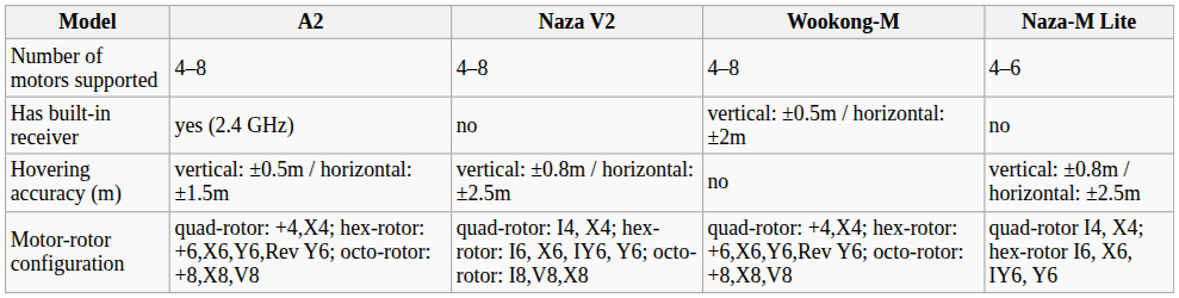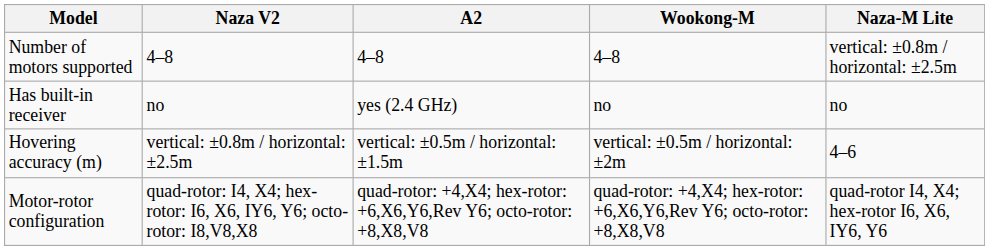 <table class="wikitable sortable" style="width: 100%; margin-right: 0;">
 <tr>
 <th>Model</th>
+<th>Naza V2</th>
 <th>A2</th>
-<th>Naza V2</th>
 <th>Wookong-M</th>
 <th>Naza-M Lite</th>
 </tr>
 <tr>
 <td>Number of motors supported</td>
 <td>4–8</td>
 <td>4–8</td>
 <td>4–8</td>
-<td>4–6</td>
+<td>vertical: ±0.8m / horizontal: ±2.5m</td>
 </tr>
 <tr>
 <td>Has built-in receiver</td>
+<td>no</td>
 <td>yes (2.4 GHz)</td>
 <td>no</td>
-<td>vertical: ±0.5m / horizontal: ±2m</td>
 <td>no</td>
 </tr>
 <tr>
 <td>Hovering accuracy (m)</td>
+<td>vertical: ±0.8m / horizontal: ±2.5m</td>
 <td>vertical: ±0.5m / horizontal: ±1.5m</td>
-<td>vertical: ±0.8m / horizontal: ±2.5m</td>
-<td>no</td>
-<td>vertical: ±0.8m / horizontal: ±2.5m</td>
+<td>vertical: ±0.5m / horizontal: ±2m</td>
+<td>4–6</td>
 </tr>
 <tr>
 <td>Motor-rotor configuration</td>
+<td>quad-rotor: I4, X4; hex-rotor: I6, X6, IY6, Y6; octo-rotor: I8,V8,X8</td>
 <td>quad-rotor: +4,X4; hex-rotor: +6,X6,Y6,Rev Y6; octo-rotor: +8,X8,V8</td>
-<td>quad-rotor: I4, X4; hex-rotor: I6, X6, IY6, Y6; octo-rotor: I8,V8,X8</td>
 <td>quad-rotor: +4,X4; hex-rotor: +6,X6,Y6,Rev Y6; octo-rotor: +8,X8,V8</td>
 <td>quad-rotor I4, X4; hex-rotor I6, X6, IY6, Y6</td>
 </tr>
 </table>
